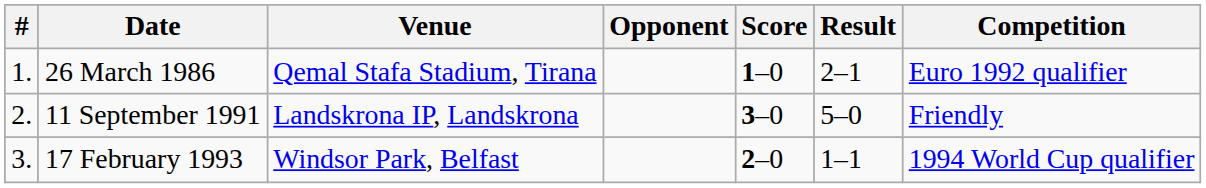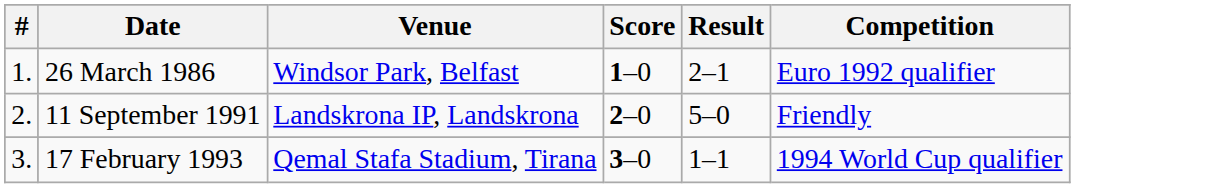 <table class="wikitable">
 <tr>
 <th>#</th>
 <th>Date</th>
 <th>Venue</th>
-<th>Opponent</th>
 <th>Score</th>
 <th>Result</th>
 <th>Competition</th>
 </tr>
 <tr>
 <td>1.</td>
 <td>26 March 1986</td>
-<td><a href='#'>Qemal Stafa Stadium</a>, <a href='#'>Tirana</a></td>
-<td></td>
+<td><a href='#'>Windsor Park</a>, <a href='#'>Belfast</a></td>
 <td><strong>1</strong>–0</td>
 <td>2–1</td>
 <td><a href='#'>Euro 1992 qualifier</a></td>
 </tr>
 <tr>
 <td>2.</td>
 <td>11 September 1991</td>
 <td><a href='#'>Landskrona IP</a>, <a href='#'>Landskrona</a></td>
-<td></td>
-<td><strong>3</strong>–0</td>
+<td><strong>2</strong>–0</td>
 <td>5–0</td>
 <td><a href='#'>Friendly</a></td>
 </tr>
 <tr>
 <td>3.</td>
 <td>17 February 1993</td>
-<td><a href='#'>Windsor Park</a>, <a href='#'>Belfast</a></td>
-<td></td>
-<td><strong>2</strong>–0</td>
+<td><a href='#'>Qemal Stafa Stadium</a>, <a href='#'>Tirana</a></td>
+<td><strong>3</strong>–0</td>
 <td>1–1</td>
 <td><a href='#'>1994 World Cup qualifier</a></td>
 </tr>
 </table>
